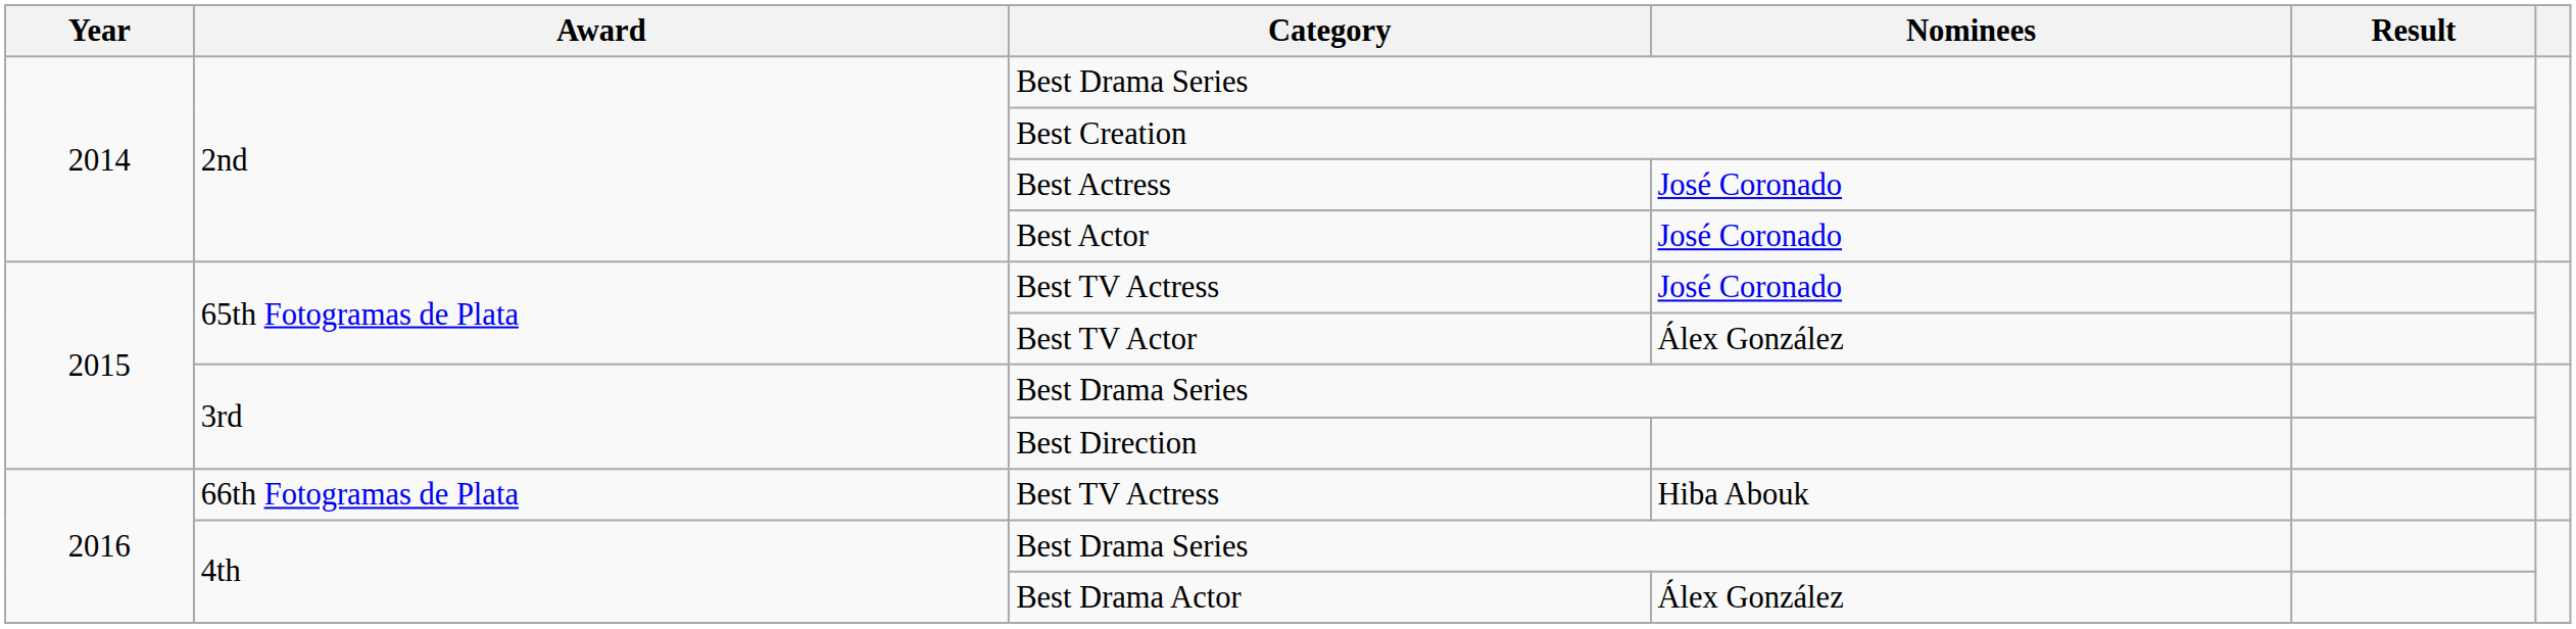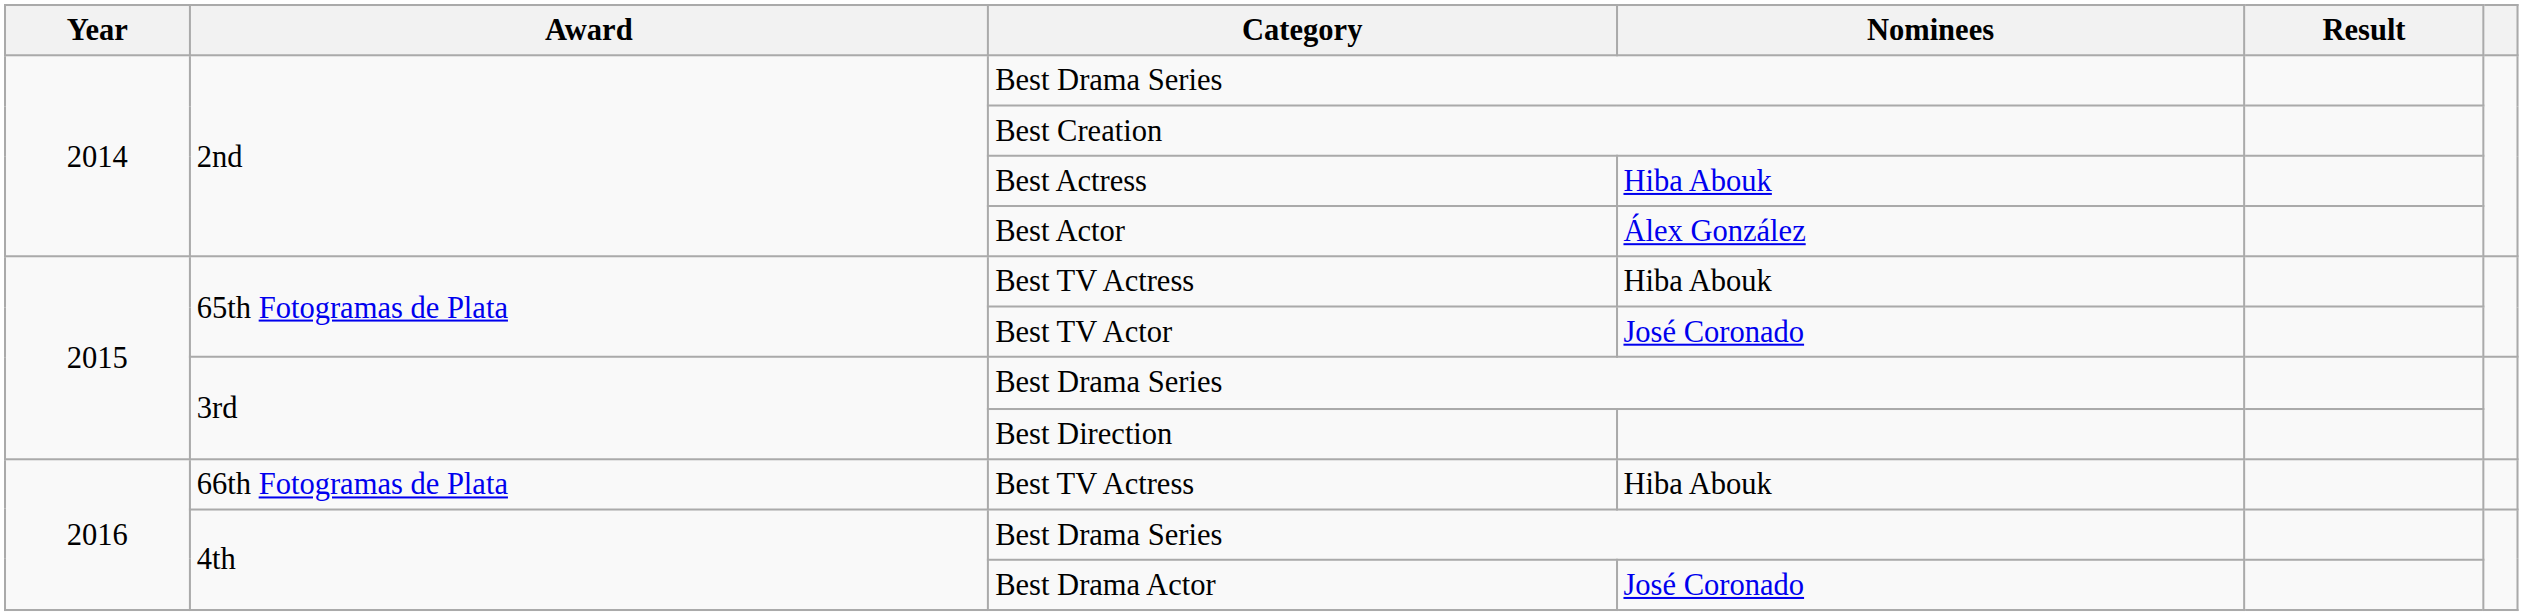 <table class="wikitable sortable plainrowheaders" style="font-size:95%; width:99%;">
 <tr>
 <th>Year</th>
 <th>Award</th>
 <th style="width:25%;">Category</th>
 <th style="width:25%;">Nominees</th>
 <th>Result</th>
 <th scope="col" class="unsortable"></th>
 </tr>
 <tr>
 <td align = "center" rowspan = "4">2014</td>
 <td rowspan = "4">2nd </td>
 <td colspan = "2">Best Drama Series</td>
 <td></td>
 <td align = "center" rowspan = "4"></td>
 </tr>
 <tr>
 <td colspan = "2">Best Creation</td>
 <td></td>
 </tr>
 <tr>
 <td>Best Actress</td>
-<td><a href='#'>José Coronado</a></td>
+<td><a href='#'>Hiba Abouk</a></td>
 <td></td>
 </tr>
 <tr>
 <td>Best Actor</td>
-<td><a href='#'>José Coronado</a></td>
+<td><a href='#'>Álex González</a></td>
 <td></td>
 </tr>
 <tr>
 <td align = "center" rowspan = "4">2015</td>
 <td rowspan = "2">65th <a href='#'>Fotogramas de Plata</a></td>
 <td>Best TV Actress</td>
-<td><a href='#'>José Coronado</a></td>
+<td>Hiba Abouk</td>
 <td></td>
 <td rowspan = "2" align = "center"></td>
 </tr>
 <tr>
 <td>Best TV Actor</td>
-<td>Álex González</td>
+<td><a href='#'>José Coronado</a></td>
 <td></td>
 </tr>
 <tr>
 <td rowspan = "2">3rd </td>
 <td colspan = "2">Best Drama Series</td>
 <td></td>
 <td align = "center" rowspan = "2"></td>
 </tr>
 <tr>
 <td>Best Direction</td>
 <td></td>
 <td></td>
 </tr>
 <tr>
 <td align = "center" rowspan = "3">2016</td>
 <td>66th <a href='#'>Fotogramas de Plata</a></td>
 <td>Best TV Actress</td>
 <td>Hiba Abouk</td>
 <td></td>
 <td align = "center"></td>
 </tr>
 <tr>
 <td rowspan = "2">4th </td>
 <td colspan = "2">Best Drama Series</td>
 <td></td>
 <td align = "center" rowspan = "2"></td>
 </tr>
 <tr>
 <td>Best Drama Actor</td>
-<td>Álex González</td>
+<td><a href='#'>José Coronado</a></td>
 <td></td>
 </tr>
 </table>
